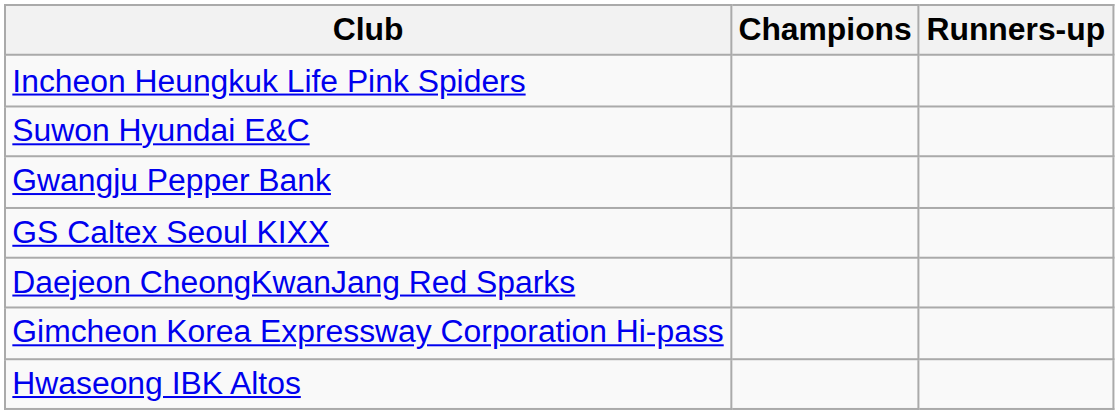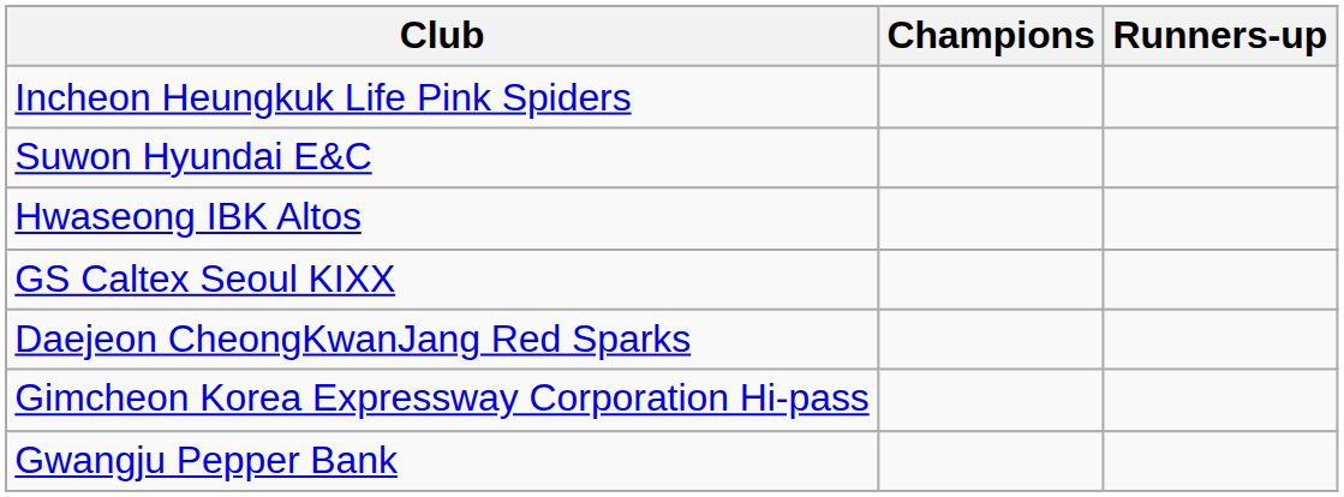 <table class="wikitable">
 <tr>
 <th>Club</th>
 <th>Champions</th>
 <th>Runners-up</th>
 </tr>
 <tr>
 <td><a href='#'>Incheon Heungkuk Life Pink Spiders</a></td>
 <td></td>
 <td></td>
 </tr>
 <tr>
 <td><a href='#'>Suwon Hyundai E&C</a></td>
 <td></td>
 <td></td>
 </tr>
 <tr>
-<td><a href='#'>Gwangju Pepper Bank</a></td>
+<td><a href='#'>Hwaseong IBK Altos</a></td>
 <td></td>
 <td></td>
 </tr>
 <tr>
 <td><a href='#'>GS Caltex Seoul KIXX</a></td>
 <td></td>
 <td></td>
 </tr>
 <tr>
 <td><a href='#'>Daejeon CheongKwanJang Red Sparks</a></td>
 <td></td>
 <td></td>
 </tr>
 <tr>
 <td><a href='#'>Gimcheon Korea Expressway Corporation Hi-pass</a></td>
 <td></td>
 <td></td>
 </tr>
 <tr>
-<td><a href='#'>Hwaseong IBK Altos</a></td>
+<td><a href='#'>Gwangju Pepper Bank</a></td>
 <td></td>
 <td></td>
 </tr>
 </table>
